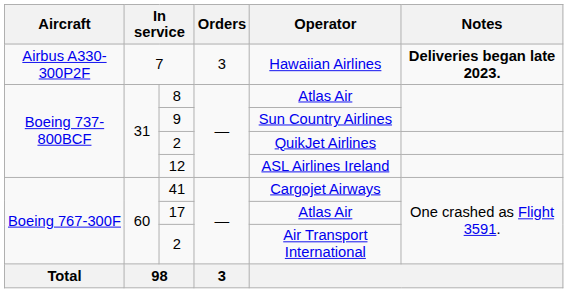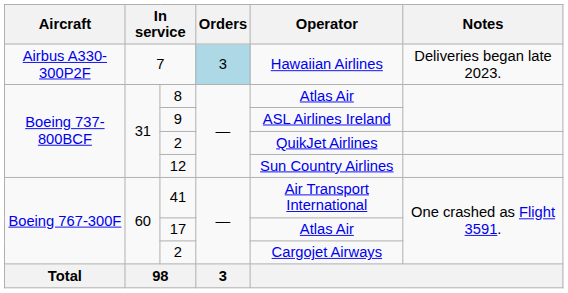 <table class="wikitable" style="border-collapse:collapse; text-align: center">
 <tr>
 <th>Aircraft</th>
 <th colspan="2">In service</th>
 <th>Orders</th>
 <th>Operator</th>
 <th>Notes</th>
 </tr>
 <tr>
 <td><a href='#'>Airbus A330-300P2F</a></td>
 <td colspan="2">7</td>
-<td>3</td>
+<td style="background: lightblue;">3</td>
 <td><a href='#'>Hawaiian Airlines</a></td>
-<td><strong>Deliveries began late 2023.</strong></td>
+<td>Deliveries began late 2023.</td>
 </tr>
 <tr>
 <td rowspan="4"><a href='#'>Boeing 737-800BCF</a></td>
 <td rowspan="4">31</td>
 <td>8</td>
 <td rowspan="4">—</td>
 <td><a href='#'>Atlas Air</a></td>
 <td rowspan="2"></td>
 </tr>
 <tr>
 <td>9</td>
-<td><a href='#'>Sun Country Airlines</a></td>
+<td><a href='#'>ASL Airlines Ireland</a></td>
 </tr>
 <tr>
 <td>2</td>
 <td><a href='#'>QuikJet Airlines</a></td>
 <td></td>
 </tr>
 <tr>
 <td>12</td>
-<td><a href='#'>ASL Airlines Ireland</a></td>
+<td><a href='#'>Sun Country Airlines</a></td>
 <td></td>
 </tr>
 <tr>
 <td rowspan="3"><a href='#'>Boeing 767-300F</a></td>
 <td rowspan="3">60</td>
 <td>41</td>
 <td rowspan="3">—</td>
-<td><a href='#'>Cargojet Airways</a></td>
+<td><a href='#'>Air Transport International</a></td>
 <td rowspan="3">One crashed as <a href='#'>Flight 3591</a>.</td>
 </tr>
 <tr>
 <td>17</td>
 <td><a href='#'>Atlas Air</a></td>
 </tr>
 <tr>
 <td>2</td>
-<td><a href='#'>Air Transport International</a></td>
+<td><a href='#'>Cargojet Airways</a></td>
 </tr>
 <tr>
 <th>Total</th>
 <th colspan="2">98</th>
 <th>3</th>
 <th colspan="2"></th>
 </tr>
 </table>
